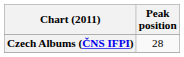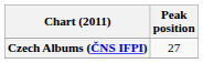 <table class="wikitable sortable plainrowheaders">
 <tr>
 <th scope="col">Chart (2011)</th>
 <th scope="col">Peak<br>position</th>
 </tr>
 <tr>
 </tr>
 <tr>
 </tr>
 <tr>
 </tr>
 <tr>
 </tr>
 <tr>
 </tr>
 <tr>
 <th scope="row">Czech Albums (<a href='#'>ČNS IFPI</a>)</th>
-<td align="center">28</td>
+<td align="center">27</td>
 </tr>
 <tr>
 </tr>
 <tr>
 </tr>
 <tr>
 </tr>
 <tr>
 </tr>
 <tr>
 </tr>
 <tr>
 </tr>
 <tr>
 </tr>
 <tr>
 </tr>
 <tr>
 </tr>
 <tr>
 </tr>
 <tr>
 </tr>
 <tr>
 </tr>
 <tr>
 </tr>
 <tr>
 </tr>
 <tr>
 </tr>
 <tr>
 </tr>
 <tr>
 </tr>
 <tr>
 </tr>
 <tr>
 </tr>
 </table>
